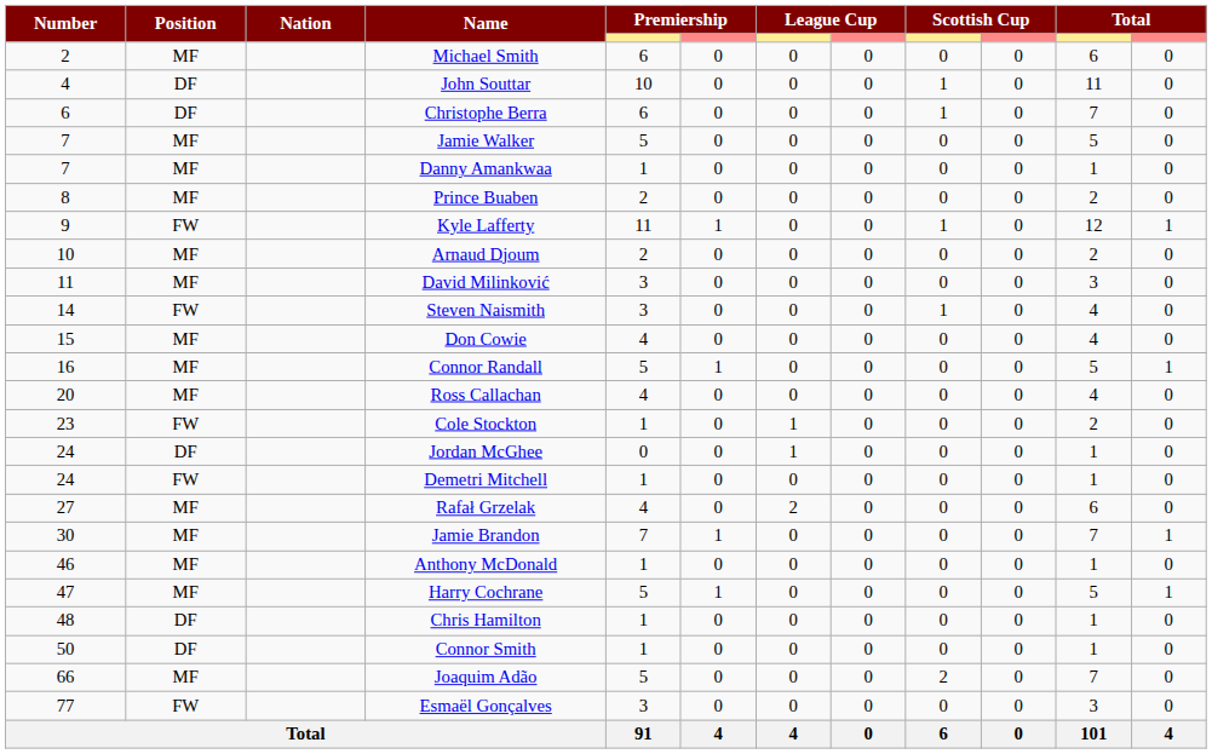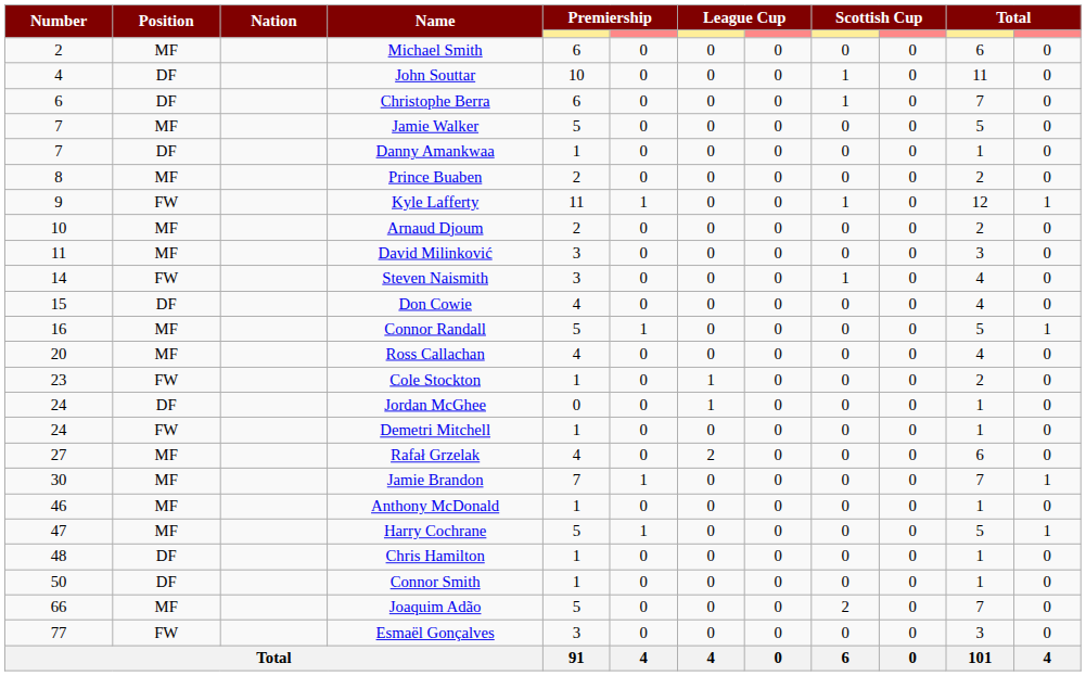 <table class="wikitable" style="font-size: 100%; text-align: center;">
 <tr>
 <th style="background:maroon; color:white;" scope="col" rowspan="2" width="10%" align="center"><strong>Number</strong></th>
 <th style="background:maroon; color:white;" scope="col" rowspan="2" width="10%" align="center"><strong>Position</strong></th>
 <th style="background:maroon; color:white;" scope="col" rowspan="2" width="10%" align="center"><strong>Nation</strong></th>
 <th style="background:maroon; color:white;" scope="col" rowspan="2" width="20%" align="center"><strong>Name</strong></th>
 <th style="background:maroon; color:white;" scope="col" colspan="2" align="center"><strong>Premiership</strong></th>
 <th style="background:maroon; color:white;" scope="col" colspan="2" align="center"><strong>League Cup</strong></th>
 <th style="background:maroon; color:white;" scope="col" colspan="2" align="center"><strong>Scottish Cup</strong></th>
 <th style="background:maroon; color:white;" scope="col" colspan="2" align="center"><strong>Total</strong></th>
 </tr>
 <tr>
 <th width=60 style="background: #FFEE99"></th>
 <th width=60 style="background: #FF8888"></th>
 <th width=60 style="background: #FFEE99"></th>
 <th width=60 style="background: #FF8888"></th>
 <th width=60 style="background: #FFEE99"></th>
 <th width=60 style="background: #FF8888"></th>
 <th width=60 style="background: #FFEE99"></th>
 <th width=60 style="background: #FF8888"></th>
 </tr>
 <tr>
 <td>2</td>
 <td>MF</td>
 <td></td>
 <td><a href='#'>Michael Smith</a></td>
 <td>6</td>
 <td>0</td>
 <td>0</td>
 <td>0</td>
 <td>0</td>
 <td>0</td>
 <td>6</td>
 <td>0</td>
 </tr>
 <tr>
 <td>4</td>
 <td>DF</td>
 <td></td>
 <td><a href='#'>John Souttar</a></td>
 <td>10</td>
 <td>0</td>
 <td>0</td>
 <td>0</td>
 <td>1</td>
 <td>0</td>
 <td>11</td>
 <td>0</td>
 </tr>
 <tr>
 <td>6</td>
 <td>DF</td>
 <td></td>
 <td><a href='#'>Christophe Berra</a></td>
 <td>6</td>
 <td>0</td>
 <td>0</td>
 <td>0</td>
 <td>1</td>
 <td>0</td>
 <td>7</td>
 <td>0</td>
 </tr>
 <tr>
 <td>7</td>
 <td>MF</td>
 <td></td>
 <td><a href='#'>Jamie Walker</a></td>
 <td>5</td>
 <td>0</td>
 <td>0</td>
 <td>0</td>
 <td>0</td>
 <td>0</td>
 <td>5</td>
 <td>0</td>
 </tr>
 <tr>
 <td>7</td>
-<td>MF</td>
+<td>DF</td>
 <td></td>
 <td><a href='#'>Danny Amankwaa</a></td>
 <td>1</td>
 <td>0</td>
 <td>0</td>
 <td>0</td>
 <td>0</td>
 <td>0</td>
 <td>1</td>
 <td>0</td>
 </tr>
 <tr>
 <td>8</td>
 <td>MF</td>
 <td></td>
 <td><a href='#'>Prince Buaben</a></td>
 <td>2</td>
 <td>0</td>
 <td>0</td>
 <td>0</td>
 <td>0</td>
 <td>0</td>
 <td>2</td>
 <td>0</td>
 </tr>
 <tr>
 <td>9</td>
 <td>FW</td>
 <td></td>
 <td><a href='#'>Kyle Lafferty</a></td>
 <td>11</td>
 <td>1</td>
 <td>0</td>
 <td>0</td>
 <td>1</td>
 <td>0</td>
 <td>12</td>
 <td>1</td>
 </tr>
 <tr>
 <td>10</td>
 <td>MF</td>
 <td></td>
 <td><a href='#'>Arnaud Djoum</a></td>
 <td>2</td>
 <td>0</td>
 <td>0</td>
 <td>0</td>
 <td>0</td>
 <td>0</td>
 <td>2</td>
 <td>0</td>
 </tr>
 <tr>
 <td>11</td>
 <td>MF</td>
 <td></td>
 <td><a href='#'>David Milinković</a></td>
 <td>3</td>
 <td>0</td>
 <td>0</td>
 <td>0</td>
 <td>0</td>
 <td>0</td>
 <td>3</td>
 <td>0</td>
 </tr>
 <tr>
 <td>14</td>
 <td>FW</td>
 <td></td>
 <td><a href='#'>Steven Naismith</a></td>
 <td>3</td>
 <td>0</td>
 <td>0</td>
 <td>0</td>
 <td>1</td>
 <td>0</td>
 <td>4</td>
 <td>0</td>
 </tr>
 <tr>
 <td>15</td>
-<td>MF</td>
+<td>DF</td>
 <td></td>
 <td><a href='#'>Don Cowie</a></td>
 <td>4</td>
 <td>0</td>
 <td>0</td>
 <td>0</td>
 <td>0</td>
 <td>0</td>
 <td>4</td>
 <td>0</td>
 </tr>
 <tr>
 <td>16</td>
 <td>MF</td>
 <td></td>
 <td><a href='#'>Connor Randall</a></td>
 <td>5</td>
 <td>1</td>
 <td>0</td>
 <td>0</td>
 <td>0</td>
 <td>0</td>
 <td>5</td>
 <td>1</td>
 </tr>
 <tr>
 <td>20</td>
 <td>MF</td>
 <td></td>
 <td><a href='#'>Ross Callachan</a></td>
 <td>4</td>
 <td>0</td>
 <td>0</td>
 <td>0</td>
 <td>0</td>
 <td>0</td>
 <td>4</td>
 <td>0</td>
 </tr>
 <tr>
 <td>23</td>
 <td>FW</td>
 <td></td>
 <td><a href='#'>Cole Stockton</a></td>
 <td>1</td>
 <td>0</td>
 <td>1</td>
 <td>0</td>
 <td>0</td>
 <td>0</td>
 <td>2</td>
 <td>0</td>
 </tr>
 <tr>
 <td>24</td>
 <td>DF</td>
 <td></td>
 <td><a href='#'>Jordan McGhee</a></td>
 <td>0</td>
 <td>0</td>
 <td>1</td>
 <td>0</td>
 <td>0</td>
 <td>0</td>
 <td>1</td>
 <td>0</td>
 </tr>
 <tr>
 <td>24</td>
 <td>FW</td>
 <td></td>
 <td><a href='#'>Demetri Mitchell</a></td>
 <td>1</td>
 <td>0</td>
 <td>0</td>
 <td>0</td>
 <td>0</td>
 <td>0</td>
 <td>1</td>
 <td>0</td>
 </tr>
 <tr>
 <td>27</td>
 <td>MF</td>
 <td></td>
 <td><a href='#'>Rafał Grzelak</a></td>
 <td>4</td>
 <td>0</td>
 <td>2</td>
 <td>0</td>
 <td>0</td>
 <td>0</td>
 <td>6</td>
 <td>0</td>
 </tr>
 <tr>
 <td>30</td>
 <td>MF</td>
 <td></td>
 <td><a href='#'>Jamie Brandon</a></td>
 <td>7</td>
 <td>1</td>
 <td>0</td>
 <td>0</td>
 <td>0</td>
 <td>0</td>
 <td>7</td>
 <td>1</td>
 </tr>
 <tr>
 <td>46</td>
 <td>MF</td>
 <td></td>
 <td><a href='#'>Anthony McDonald</a></td>
 <td>1</td>
 <td>0</td>
 <td>0</td>
 <td>0</td>
 <td>0</td>
 <td>0</td>
 <td>1</td>
 <td>0</td>
 </tr>
 <tr>
 <td>47</td>
 <td>MF</td>
 <td></td>
 <td><a href='#'>Harry Cochrane</a></td>
 <td>5</td>
 <td>1</td>
 <td>0</td>
 <td>0</td>
 <td>0</td>
 <td>0</td>
 <td>5</td>
 <td>1</td>
 </tr>
 <tr>
 <td>48</td>
 <td>DF</td>
 <td></td>
 <td><a href='#'>Chris Hamilton</a></td>
 <td>1</td>
 <td>0</td>
 <td>0</td>
 <td>0</td>
 <td>0</td>
 <td>0</td>
 <td>1</td>
 <td>0</td>
 </tr>
 <tr>
 <td>50</td>
 <td>DF</td>
 <td></td>
 <td><a href='#'>Connor Smith</a></td>
 <td>1</td>
 <td>0</td>
 <td>0</td>
 <td>0</td>
 <td>0</td>
 <td>0</td>
 <td>1</td>
 <td>0</td>
 </tr>
 <tr>
 <td>66</td>
 <td>MF</td>
 <td></td>
 <td><a href='#'>Joaquim Adão</a></td>
 <td>5</td>
 <td>0</td>
 <td>0</td>
 <td>0</td>
 <td>2</td>
 <td>0</td>
 <td>7</td>
 <td>0</td>
 </tr>
 <tr>
 <td>77</td>
 <td>FW</td>
 <td></td>
 <td><a href='#'>Esmaël Gonçalves</a></td>
 <td>3</td>
 <td>0</td>
 <td>0</td>
 <td>0</td>
 <td>0</td>
 <td>0</td>
 <td>3</td>
 <td>0</td>
 </tr>
 <tr>
 <th colspan=4>Total</th>
 <th>91</th>
 <th>4</th>
 <th>4</th>
 <th>0</th>
 <th>6</th>
 <th>0</th>
 <th>101</th>
 <th>4</th>
 </tr>
 </table>
